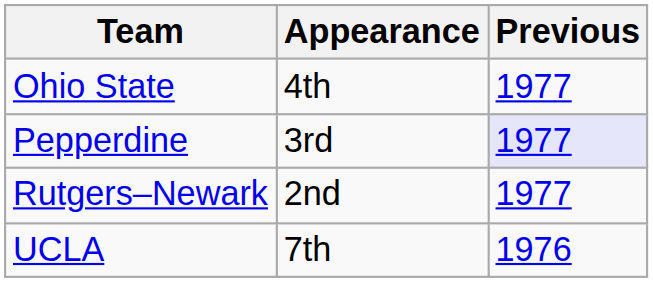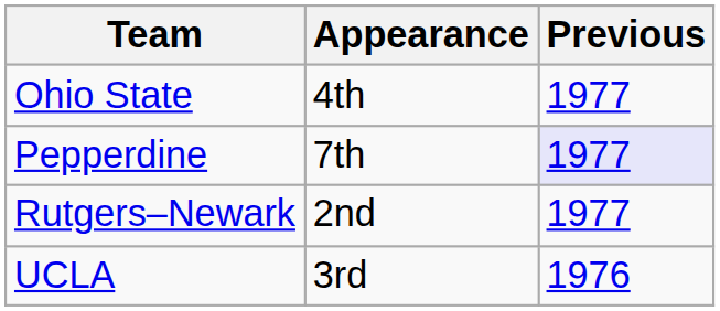 <table class="wikitable sortable">
 <tr>
 <th>Team</th>
 <th>Appearance</th>
 <th>Previous</th>
 </tr>
 <tr>
 <td><a href='#'>Ohio State</a></td>
 <td>4th</td>
 <td><a href='#'>1977</a></td>
 </tr>
 <tr>
 <td><a href='#'>Pepperdine</a></td>
-<td>3rd</td>
+<td>7th</td>
 <td style="background: lavender;"><a href='#'>1977</a></td>
 </tr>
 <tr>
 <td><a href='#'>Rutgers–Newark</a></td>
 <td>2nd</td>
 <td><a href='#'>1977</a></td>
 </tr>
 <tr>
 <td><a href='#'>UCLA</a></td>
-<td>7th</td>
+<td>3rd</td>
 <td><a href='#'>1976</a></td>
 </tr>
 </table>
